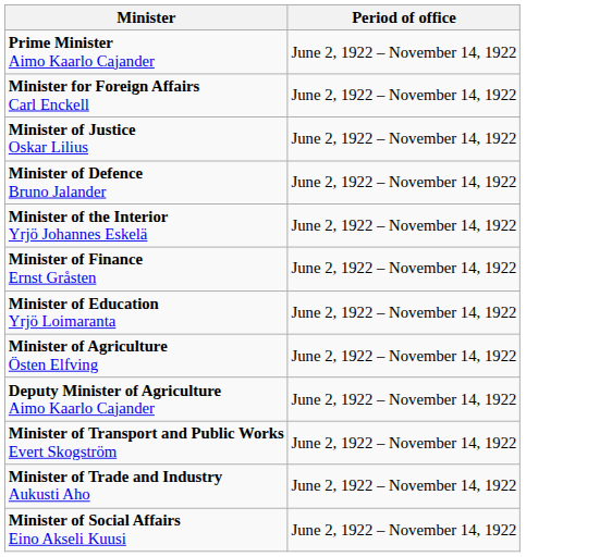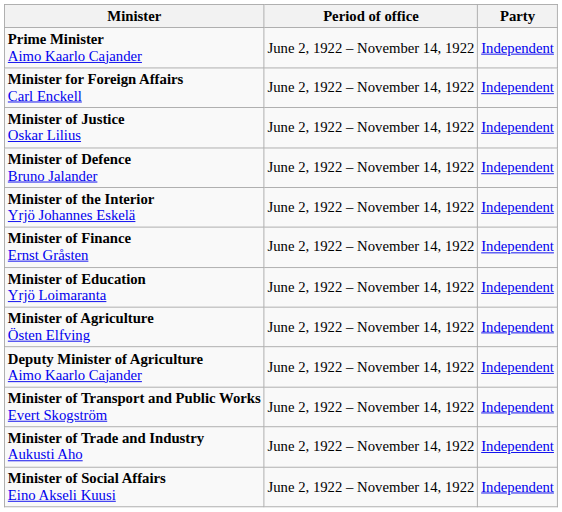 <table class="wikitable">
 <tr>
 <th>Minister</th>
 <th>Period of office</th>
+<th>Party</th>
 </tr>
 <tr>
 <td><strong>Prime Minister</strong><br><a href='#'>Aimo Kaarlo Cajander</a></td>
 <td>June 2, 1922 – November 14, 1922</td>
+<td><a href='#'>Independent</a></td>
 </tr>
 <tr>
 <td><strong>Minister for Foreign Affairs </strong><br><a href='#'>Carl Enckell</a></td>
 <td>June 2, 1922 – November 14, 1922</td>
+<td><a href='#'>Independent</a></td>
 </tr>
 <tr>
 <td><strong>Minister of Justice</strong><br><a href='#'>Oskar Lilius</a></td>
 <td>June 2, 1922 – November 14, 1922</td>
+<td><a href='#'>Independent</a></td>
 </tr>
 <tr>
 <td><strong>Minister of Defence</strong><br><a href='#'>Bruno Jalander</a></td>
 <td>June 2, 1922 – November 14, 1922</td>
+<td><a href='#'>Independent</a></td>
 </tr>
 <tr>
 <td><strong>Minister of the Interior</strong><br><a href='#'>Yrjö Johannes Eskelä</a></td>
 <td>June 2, 1922 – November 14, 1922</td>
+<td><a href='#'>Independent</a></td>
 </tr>
 <tr>
 <td><strong>Minister of Finance</strong><br><a href='#'>Ernst Gråsten</a></td>
 <td>June 2, 1922 – November 14, 1922</td>
+<td><a href='#'>Independent</a></td>
 </tr>
 <tr>
 <td><strong>Minister of Education</strong><br><a href='#'>Yrjö Loimaranta</a></td>
 <td>June 2, 1922 – November 14, 1922</td>
+<td><a href='#'>Independent</a></td>
 </tr>
 <tr>
 <td><strong>Minister of Agriculture</strong><br><a href='#'>Östen Elfving</a></td>
 <td>June 2, 1922 – November 14, 1922</td>
+<td><a href='#'>Independent</a></td>
 </tr>
 <tr>
 <td><strong>Deputy Minister of Agriculture</strong><br><a href='#'>Aimo Kaarlo Cajander</a></td>
 <td>June 2, 1922 – November 14, 1922</td>
+<td><a href='#'>Independent</a></td>
 </tr>
 <tr>
 <td><strong>Minister of Transport and Public Works</strong><br><a href='#'>Evert Skogström</a></td>
 <td>June 2, 1922 – November 14, 1922</td>
+<td><a href='#'>Independent</a></td>
 </tr>
 <tr>
 <td><strong>Minister of Trade and Industry</strong><br><a href='#'>Aukusti Aho</a></td>
 <td>June 2, 1922 – November 14, 1922</td>
+<td><a href='#'>Independent</a></td>
 </tr>
 <tr>
 <td><strong>Minister of Social Affairs</strong><br><a href='#'>Eino Akseli Kuusi</a></td>
 <td>June 2, 1922 – November 14, 1922</td>
+<td><a href='#'>Independent</a></td>
 </tr>
 </table>
